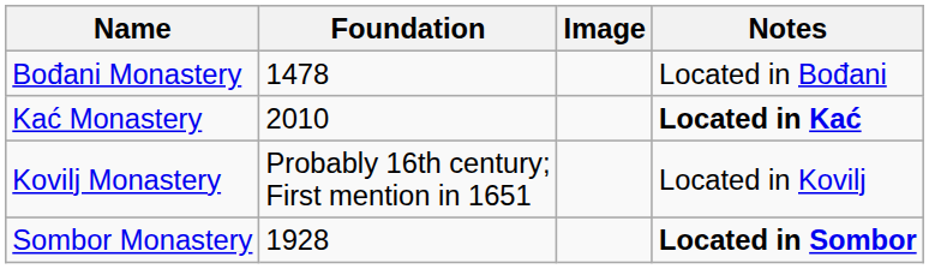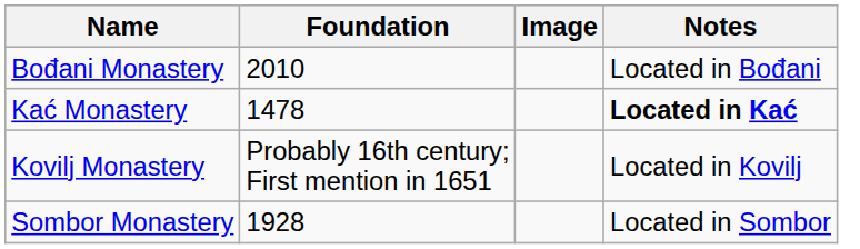 <table class="wikitable" style="font-size:95%;">
 <tr>
 <th>Name</th>
 <th>Foundation</th>
 <th>Image</th>
 <th>Notes</th>
 </tr>
 <tr>
 <td><a href='#'>Bođani Monastery</a><br></td>
-<td>1478</td>
+<td>2010</td>
 <td></td>
 <td>Located in <a href='#'>Bođani</a></td>
 </tr>
 <tr>
 <td><a href='#'>Kać Monastery</a><br></td>
-<td>2010</td>
+<td>1478</td>
 <td></td>
 <td><strong>Located in <a href='#'>Kać</a></strong></td>
 </tr>
 <tr>
 <td><a href='#'>Kovilj Monastery</a><br></td>
 <td>Probably 16th century;<br>First mention in 1651</td>
 <td></td>
 <td>Located in <a href='#'>Kovilj</a></td>
 </tr>
 <tr>
 <td><a href='#'>Sombor Monastery</a><br></td>
 <td>1928</td>
 <td></td>
-<td><strong>Located in <a href='#'>Sombor</a></strong></td>
+<td>Located in <a href='#'>Sombor</a></td>
 </tr>
 </table>
